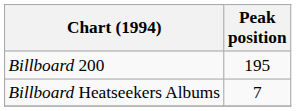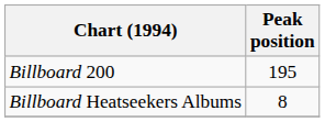 <table class="wikitable">
 <tr>
 <th>Chart (1994)</th>
 <th>Peak<br>position</th>
 </tr>
 <tr>
 <td><em>Billboard</em> 200</td>
 <td align="center">195</td>
 </tr>
 <tr>
 <td><em>Billboard</em> Heatseekers Albums</td>
-<td align="center">7</td>
+<td align="center">8</td>
 </tr>
 <tr>
 </tr>
 </table>
